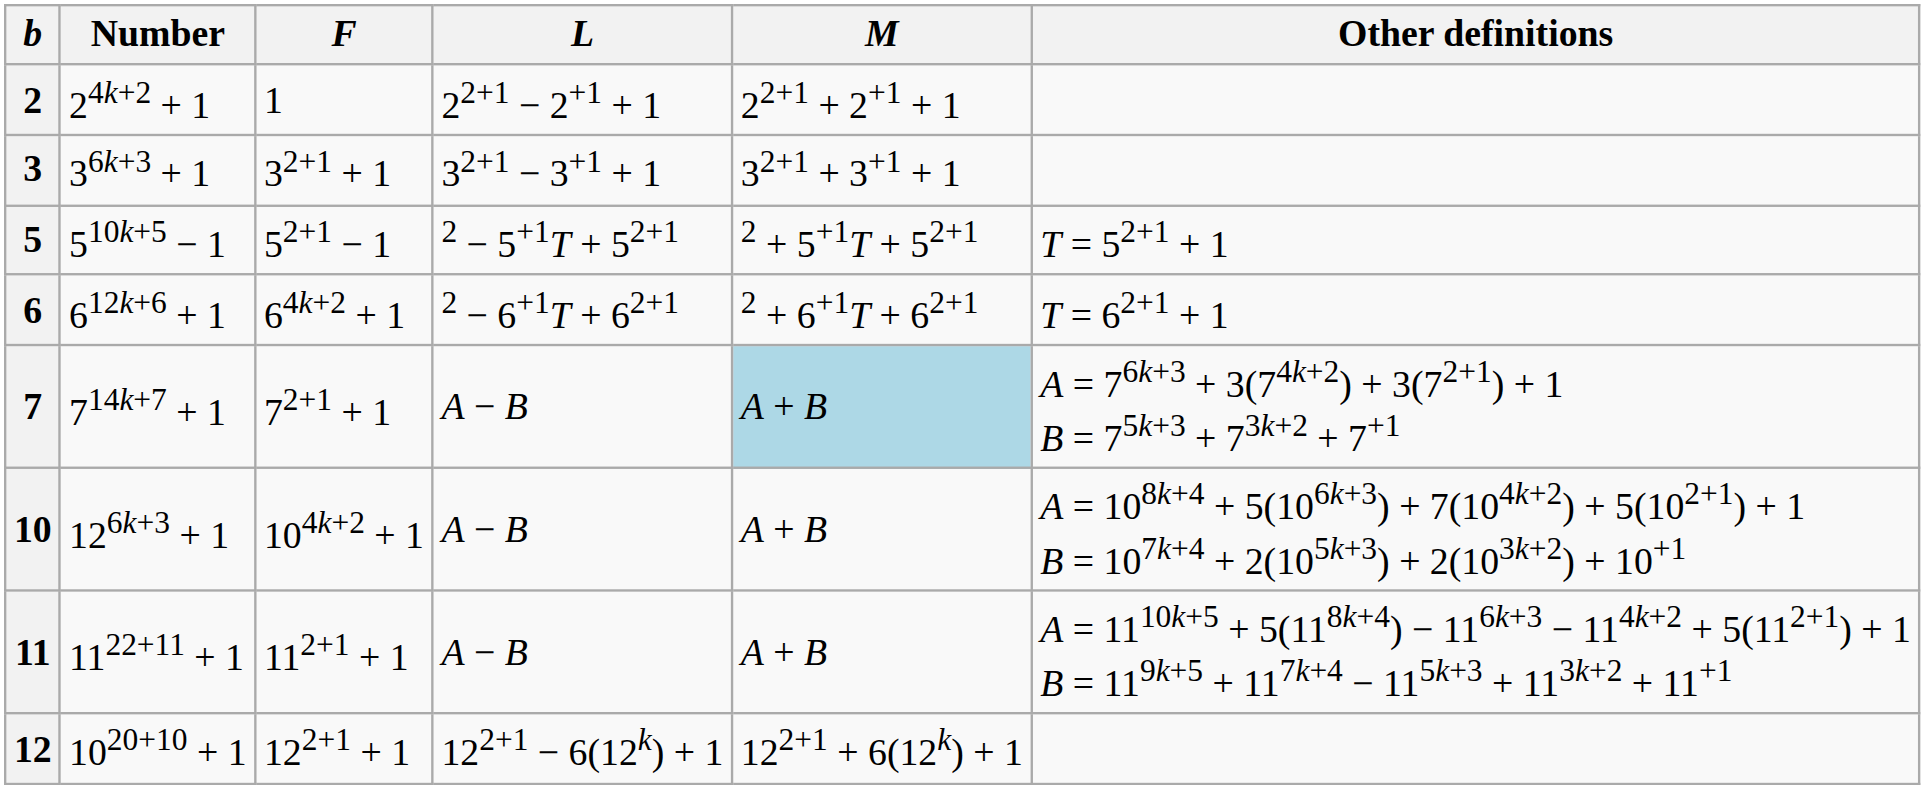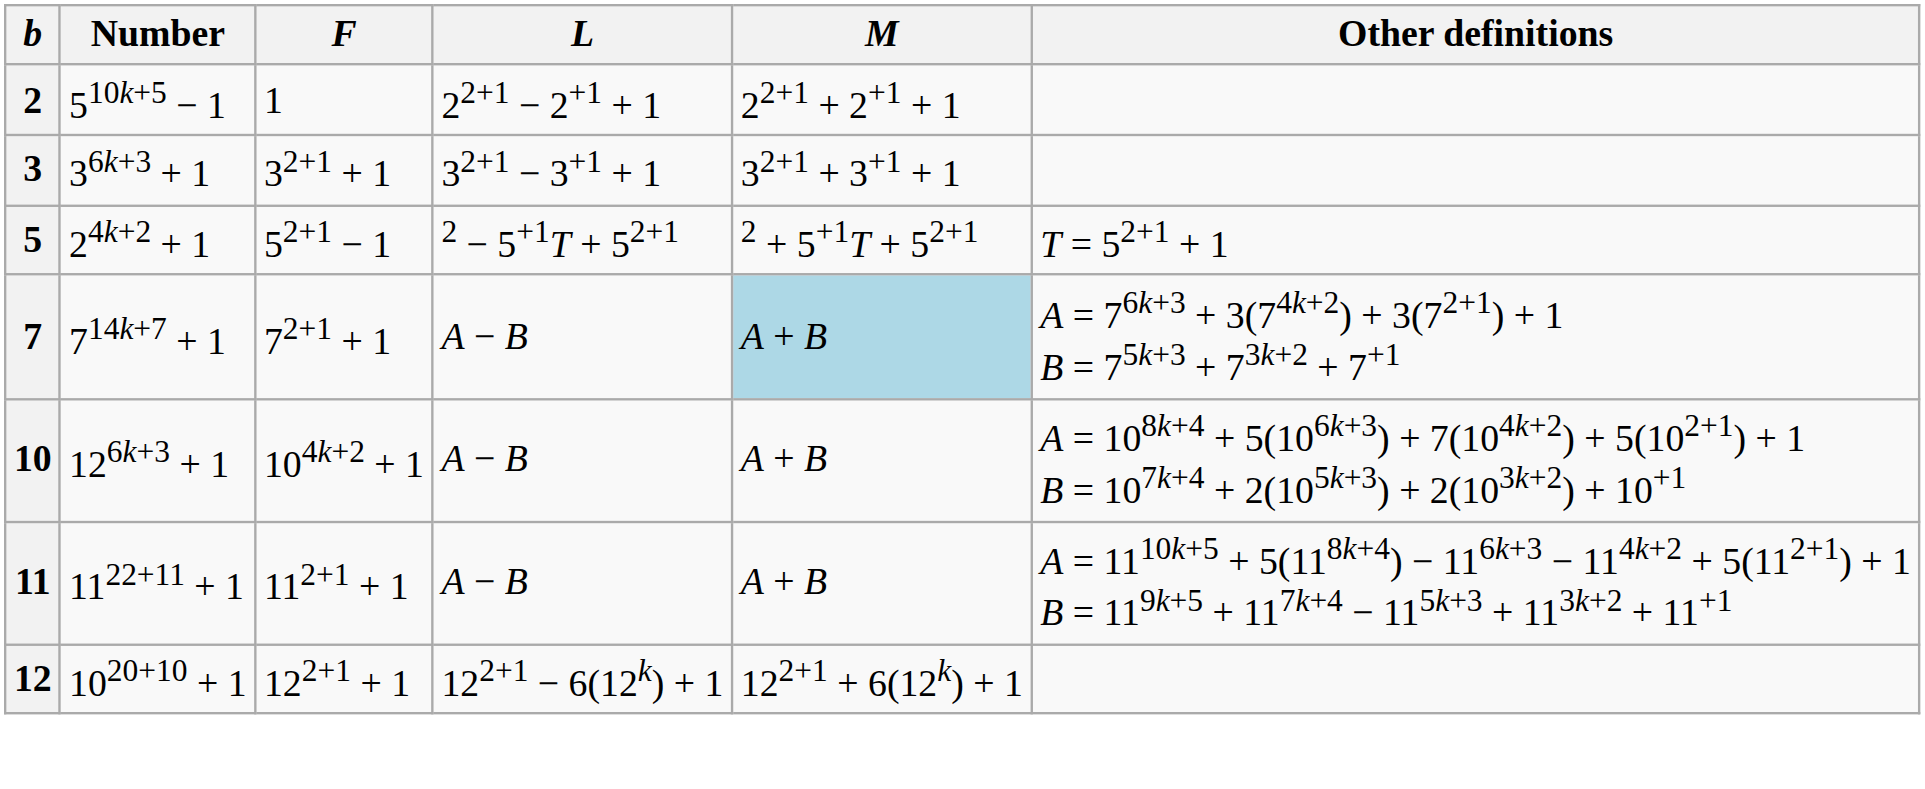 <table class="wikitable col2right col3right col4center col5center">
 <tr>
 <th><em>b</em></th>
 <th>Number</th>
 <th><em>F</em></th>
 <th><em>L</em></th>
 <th><em>M</em></th>
 <th>Other definitions</th>
 </tr>
 <tr>
 <th>2</th>
-<td>2<sup>4<em>k</em>+2</sup> + 1</td>
+<td>5<sup>10<em>k</em>+5</sup> − 1</td>
 <td>1</td>
 <td>2<sup>2+1</sup> − 2<sup>+1</sup> + 1</td>
 <td>2<sup>2+1</sup> + 2<sup>+1</sup> + 1</td>
 <td></td>
 </tr>
 <tr>
 <th>3</th>
 <td>3<sup>6<em>k</em>+3</sup> + 1</td>
 <td>3<sup>2+1</sup> + 1</td>
 <td>3<sup>2+1</sup> − 3<sup>+1</sup> + 1</td>
 <td>3<sup>2+1</sup> + 3<sup>+1</sup> + 1</td>
 <td></td>
 </tr>
 <tr>
 <th>5</th>
-<td>5<sup>10<em>k</em>+5</sup> − 1</td>
+<td>2<sup>4<em>k</em>+2</sup> + 1</td>
 <td>5<sup>2+1</sup> − 1</td>
 <td><sup>2</sup> − 5<sup>+1</sup><em>T</em> + 5<sup>2+1</sup></td>
 <td><sup>2</sup> + 5<sup>+1</sup><em>T</em> + 5<sup>2+1</sup></td>
 <td><em>T</em> = 5<sup>2+1</sup> + 1</td>
-</tr>
-<tr>
-<th>6</th>
-<td>6<sup>12<em>k</em>+6</sup> + 1</td>
-<td>6<sup>4<em>k</em>+2</sup> + 1</td>
-<td><sup>2</sup> − 6<sup>+1</sup><em>T</em> + 6<sup>2+1</sup></td>
-<td><sup>2</sup> + 6<sup>+1</sup><em>T</em> + 6<sup>2+1</sup></td>
-<td><em>T</em> = 6<sup>2+1</sup> + 1</td>
 </tr>
 <tr>
 <th>7</th>
 <td>7<sup>14<em>k</em>+7</sup> + 1</td>
 <td>7<sup>2+1</sup> + 1</td>
 <td><em>A</em> − <em>B</em></td>
 <td style="background: lightblue;"><em>A</em> + <em>B</em></td>
 <td><em>A</em> = 7<sup>6<em>k</em>+3</sup> + 3(7<sup>4<em>k</em>+2</sup>) + 3(7<sup>2+1</sup>) + 1<br><em>B</em> = 7<sup>5<em>k</em>+3</sup> + 7<sup>3<em>k</em>+2</sup> + 7<sup>+1</sup></td>
 </tr>
 <tr>
 <th>10</th>
 <td>12<sup>6<em>k</em>+3</sup> + 1</td>
 <td>10<sup>4<em>k</em>+2</sup> + 1</td>
 <td><em>A</em> − <em>B</em></td>
 <td><em>A</em> + <em>B</em></td>
 <td><em>A</em> = 10<sup>8<em>k</em>+4</sup> + 5(10<sup>6<em>k</em>+3</sup>) + 7(10<sup>4<em>k</em>+2</sup>) + 5(10<sup>2+1</sup>) + 1<br><em>B</em> = 10<sup>7<em>k</em>+4</sup> + 2(10<sup>5<em>k</em>+3</sup>) + 2(10<sup>3<em>k</em>+2</sup>) + 10<sup>+1</sup></td>
 </tr>
 <tr>
 <th>11</th>
 <td>11<sup>22+11</sup> + 1</td>
 <td>11<sup>2+1</sup> + 1</td>
 <td><em>A</em> − <em>B</em></td>
 <td><em>A</em> + <em>B</em></td>
 <td><em>A</em> = 11<sup>10<em>k</em>+5</sup> + 5(11<sup>8<em>k</em>+4</sup>) − 11<sup>6<em>k</em>+3</sup> − 11<sup>4<em>k</em>+2</sup> + 5(11<sup>2+1</sup>) + 1<br><em>B</em> = 11<sup>9<em>k</em>+5</sup> + 11<sup>7<em>k</em>+4</sup> − 11<sup>5<em>k</em>+3</sup> + 11<sup>3<em>k</em>+2</sup> + 11<sup>+1</sup></td>
 </tr>
 <tr>
 <th>12</th>
 <td>10<sup>20+10</sup> + 1</td>
 <td>12<sup>2+1</sup> + 1</td>
 <td>12<sup>2+1</sup> − 6(12<sup><em>k</em></sup>) + 1</td>
 <td>12<sup>2+1</sup> + 6(12<sup><em>k</em></sup>) + 1</td>
 <td></td>
 </tr>
 </table>
